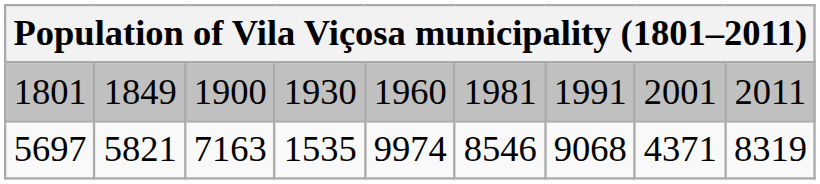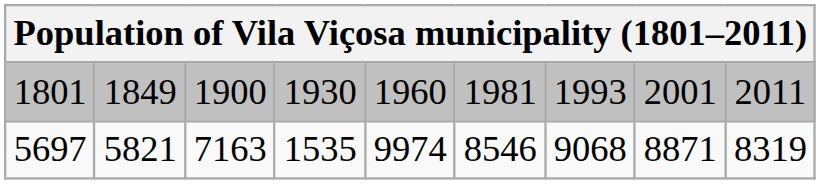 <table class="wikitable">
 <tr>
 <th colspan="9">Population of Vila Viçosa municipality (1801–2011)</th>
 </tr>
 <tr bgcolor="#C0C0C0">
 <td align="center">1801</td>
 <td align="center">1849</td>
 <td align="center">1900</td>
 <td align="center">1930</td>
 <td align="center">1960</td>
 <td align="center">1981</td>
-<td align="center">1991</td>
+<td align="center">1993</td>
 <td align="center">2001</td>
 <td align="center">2011</td>
 </tr>
 <tr>
 <td align="center">5697</td>
 <td align="center">5821</td>
 <td align="center">7163</td>
 <td align="center">1535</td>
 <td align="center">9974</td>
 <td align="center">8546</td>
 <td align="center">9068</td>
-<td align="center">4371</td>
+<td align="center">8871</td>
 <td align="center">8319</td>
 </tr>
 </table>
